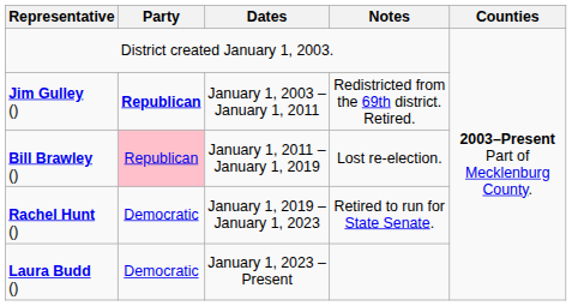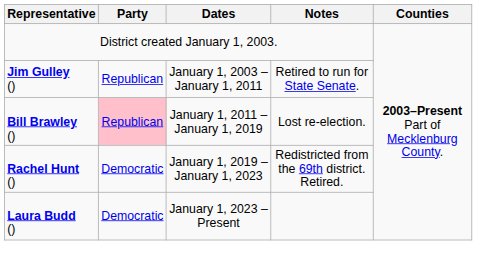 <table class=wikitable style="text-align:center">
 <tr>
 <th>Representative</th>
 <th>Party</th>
 <th>Dates</th>
 <th>Notes</th>
 <th>Counties</th>
 </tr>
 <tr style="height:3em">
 <td colspan=4>District created January 1, 2003.</td>
 <td rowspan=5><strong>2003–Present</strong> <br> Part of <a href='#'>Mecklenburg County</a>.</td>
 </tr>
 <tr style="height:3em">
 <td align=left><strong><a href='#'>Jim Gulley</a></strong><br>()</td>
-<td><strong><a href='#'>Republican</a></strong></td>
+<td><a href='#'>Republican</a></td>
 <td nowrap>January 1, 2003 – <br> January 1, 2011</td>
-<td>Redistricted from the <a href='#'>69th</a> district. <br> Retired.</td>
+<td>Retired to run for <a href='#'>State Senate</a>.</td>
 </tr>
 <tr style="height:3em">
 <td align=left><br><strong><a href='#'>Bill Brawley</a></strong><br>()</td>
 <td style="background: pink;"><a href='#'>Republican</a></td>
 <td nowrap>January 1, 2011 – <br> January 1, 2019</td>
 <td>Lost re-election.</td>
 </tr>
 <tr style="height:3em">
 <td align=left><br><strong><a href='#'>Rachel Hunt</a></strong><br>()</td>
 <td><a href='#'>Democratic</a></td>
 <td nowrap>January 1, 2019 – <br> January 1, 2023</td>
-<td>Retired to run for <a href='#'>State Senate</a>.</td>
+<td>Redistricted from the <a href='#'>69th</a> district. <br> Retired.</td>
 </tr>
 <tr style="height:3em">
 <td align=left><br><strong><a href='#'>Laura Budd</a></strong><br>()</td>
 <td><a href='#'>Democratic</a></td>
 <td nowrap>January 1, 2023 – <br> Present</td>
 <td></td>
 </tr>
 </table>
